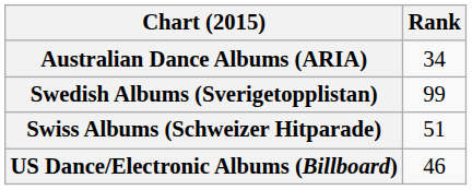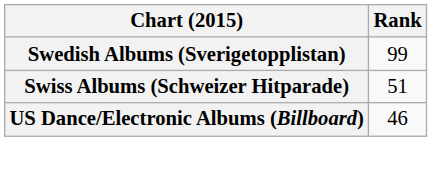 <table class="wikitable sortable plainrowheaders" style="text-align:center">
 <tr>
 <th scope="col">Chart (2015)</th>
 <th scope="col">Rank</th>
-</tr>
-<tr>
-<th scope="row">Australian Dance Albums (ARIA)</th>
-<td>34</td>
 </tr>
 <tr>
 <th scope="row">Swedish Albums (Sverigetopplistan)</th>
 <td>99</td>
 </tr>
 <tr>
 <th scope="row">Swiss Albums (Schweizer Hitparade)</th>
 <td>51</td>
 </tr>
 <tr>
 <th scope="row">US Dance/Electronic Albums (<em>Billboard</em>)</th>
 <td>46</td>
 </tr>
 </table>
